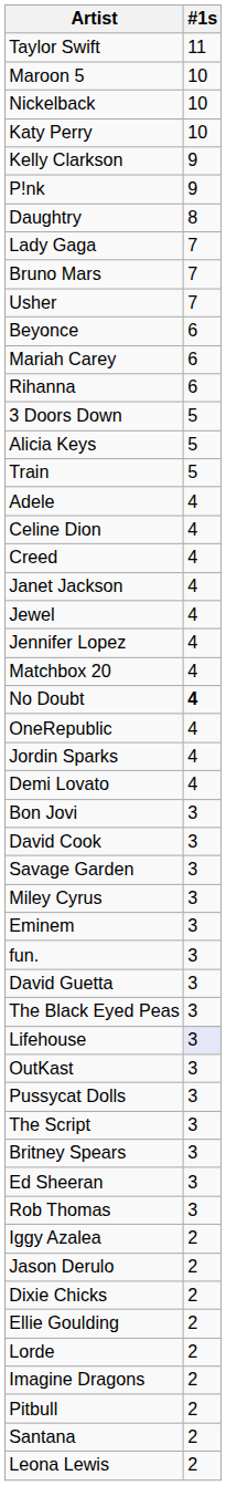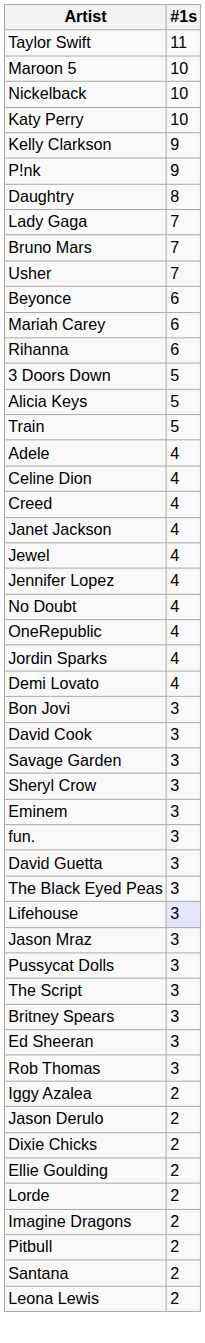 <table class="wikitable sortable">
 <tr>
 <th>Artist</th>
 <th>#1s</th>
 </tr>
 <tr>
 <td>Taylor Swift</td>
 <td>11</td>
 </tr>
 <tr>
 <td>Maroon 5</td>
 <td>10</td>
 </tr>
 <tr>
 <td>Nickelback</td>
 <td>10</td>
 </tr>
 <tr>
 <td>Katy Perry</td>
 <td>10</td>
 </tr>
 <tr>
 <td>Kelly Clarkson</td>
 <td>9</td>
 </tr>
 <tr>
 <td>P!nk</td>
 <td>9</td>
 </tr>
 <tr>
 <td>Daughtry</td>
 <td>8</td>
 </tr>
 <tr>
 <td>Lady Gaga</td>
 <td>7</td>
 </tr>
 <tr>
 <td>Bruno Mars</td>
 <td>7</td>
 </tr>
 <tr>
 <td>Usher</td>
 <td>7</td>
 </tr>
 <tr>
 <td>Beyonce</td>
 <td>6</td>
 </tr>
 <tr>
 <td>Mariah Carey</td>
 <td>6</td>
 </tr>
 <tr>
 <td>Rihanna</td>
 <td>6</td>
 </tr>
 <tr>
 <td>3 Doors Down</td>
 <td>5</td>
 </tr>
 <tr>
 <td>Alicia Keys</td>
 <td>5</td>
 </tr>
 <tr>
 <td>Train</td>
 <td>5</td>
 </tr>
 <tr>
 <td>Adele</td>
 <td>4</td>
 </tr>
 <tr>
 <td>Celine Dion</td>
 <td>4</td>
 </tr>
 <tr>
 <td>Creed</td>
 <td>4</td>
 </tr>
 <tr>
 <td>Janet Jackson</td>
 <td>4</td>
 </tr>
 <tr>
 <td>Jewel</td>
 <td>4</td>
 </tr>
 <tr>
 <td>Jennifer Lopez</td>
 <td>4</td>
 </tr>
 <tr>
-<td>Matchbox 20</td>
+<td>No Doubt</td>
 <td>4</td>
-</tr>
-<tr>
-<td>No Doubt</td>
-<td><strong>4</strong></td>
 </tr>
 <tr>
 <td>OneRepublic</td>
 <td>4</td>
 </tr>
 <tr>
 <td>Jordin Sparks</td>
 <td>4</td>
 </tr>
 <tr>
 <td>Demi Lovato</td>
 <td>4</td>
 </tr>
 <tr>
 <td>Bon Jovi</td>
 <td>3</td>
 </tr>
 <tr>
 <td>David Cook</td>
 <td>3</td>
 </tr>
 <tr>
 <td>Savage Garden</td>
 <td>3</td>
 </tr>
 <tr>
-<td>Miley Cyrus</td>
+<td>Sheryl Crow</td>
 <td>3</td>
 </tr>
 <tr>
 <td>Eminem</td>
 <td>3</td>
 </tr>
 <tr>
 <td>fun.</td>
 <td>3</td>
 </tr>
 <tr>
 <td>David Guetta</td>
 <td>3</td>
 </tr>
 <tr>
 <td>The Black Eyed Peas</td>
 <td>3</td>
 </tr>
 <tr>
 <td>Lifehouse</td>
 <td style="background: lavender;">3</td>
 </tr>
 <tr>
-<td>OutKast</td>
+<td>Jason Mraz</td>
 <td>3</td>
 </tr>
 <tr>
 <td>Pussycat Dolls</td>
 <td>3</td>
 </tr>
 <tr>
 <td>The Script</td>
 <td>3</td>
 </tr>
 <tr>
 <td>Britney Spears</td>
 <td>3</td>
 </tr>
 <tr>
 <td>Ed Sheeran</td>
 <td>3</td>
 </tr>
 <tr>
 <td>Rob Thomas</td>
 <td>3</td>
 </tr>
 <tr>
 <td>Iggy Azalea</td>
 <td>2</td>
 </tr>
 <tr>
 <td>Jason Derulo</td>
 <td>2</td>
 </tr>
 <tr>
 <td>Dixie Chicks</td>
 <td>2</td>
 </tr>
 <tr>
 <td>Ellie Goulding</td>
 <td>2</td>
 </tr>
 <tr>
 <td>Lorde</td>
 <td>2</td>
 </tr>
 <tr>
 <td>Imagine Dragons</td>
 <td>2</td>
 </tr>
 <tr>
 <td>Pitbull</td>
 <td>2</td>
 </tr>
 <tr>
 <td>Santana</td>
 <td>2</td>
 </tr>
 <tr>
 <td>Leona Lewis</td>
 <td>2</td>
 </tr>
 </table>
